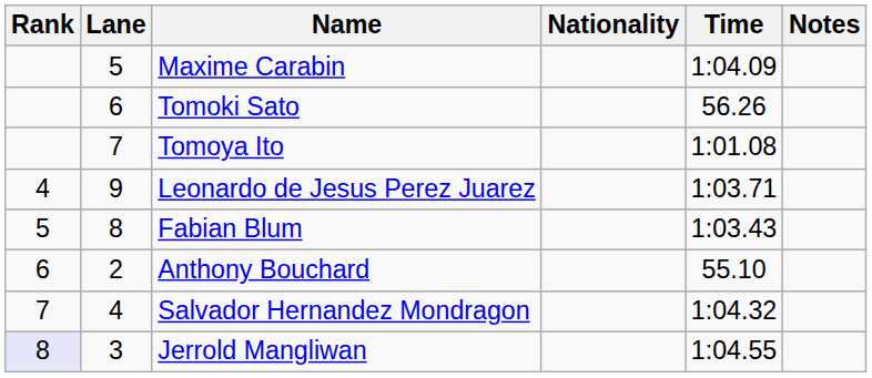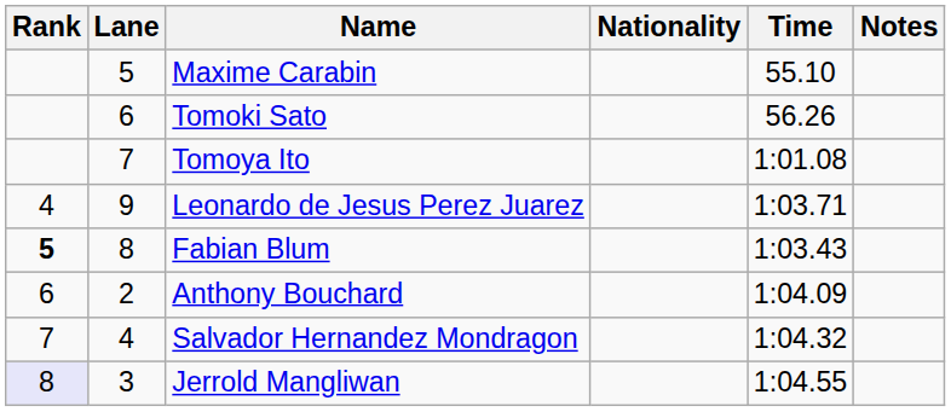 <table class="wikitable sortable" style="text-align:center">
 <tr>
 <th>Rank</th>
 <th>Lane</th>
 <th>Name</th>
 <th>Nationality</th>
 <th>Time</th>
 <th>Notes</th>
 </tr>
 <tr>
 <td></td>
 <td>5</td>
 <td align="left"><a href='#'>Maxime Carabin</a></td>
 <td align="left"></td>
-<td>1:04.09</td>
+<td>55.10</td>
 <td></td>
 </tr>
 <tr>
 <td></td>
 <td>6</td>
 <td align="left"><a href='#'>Tomoki Sato</a></td>
 <td align="left"></td>
 <td>56.26</td>
 <td></td>
 </tr>
 <tr>
 <td></td>
 <td>7</td>
 <td align="left"><a href='#'>Tomoya Ito</a></td>
 <td align="left"></td>
 <td>1:01.08</td>
 <td></td>
 </tr>
 <tr>
 <td>4</td>
 <td>9</td>
 <td align="left"><a href='#'>Leonardo de Jesus Perez Juarez</a></td>
 <td align="left"></td>
 <td>1:03.71</td>
 <td></td>
 </tr>
 <tr>
-<td>5</td>
+<td><strong>5</strong></td>
 <td>8</td>
 <td align="left"><a href='#'>Fabian Blum</a></td>
 <td align="left"></td>
 <td>1:03.43</td>
 <td></td>
 </tr>
 <tr>
 <td>6</td>
 <td>2</td>
 <td align="left"><a href='#'>Anthony Bouchard</a></td>
 <td align="left"></td>
-<td>55.10</td>
+<td>1:04.09</td>
 <td></td>
 </tr>
 <tr>
 <td>7</td>
 <td>4</td>
 <td align="left"><a href='#'>Salvador Hernandez Mondragon</a></td>
 <td align="left"></td>
 <td>1:04.32</td>
 <td></td>
 </tr>
 <tr>
 <td style="background: lavender;">8</td>
 <td>3</td>
 <td align="left"><a href='#'>Jerrold Mangliwan</a></td>
 <td align="left"></td>
 <td>1:04.55</td>
 <td></td>
 </tr>
 </table>
